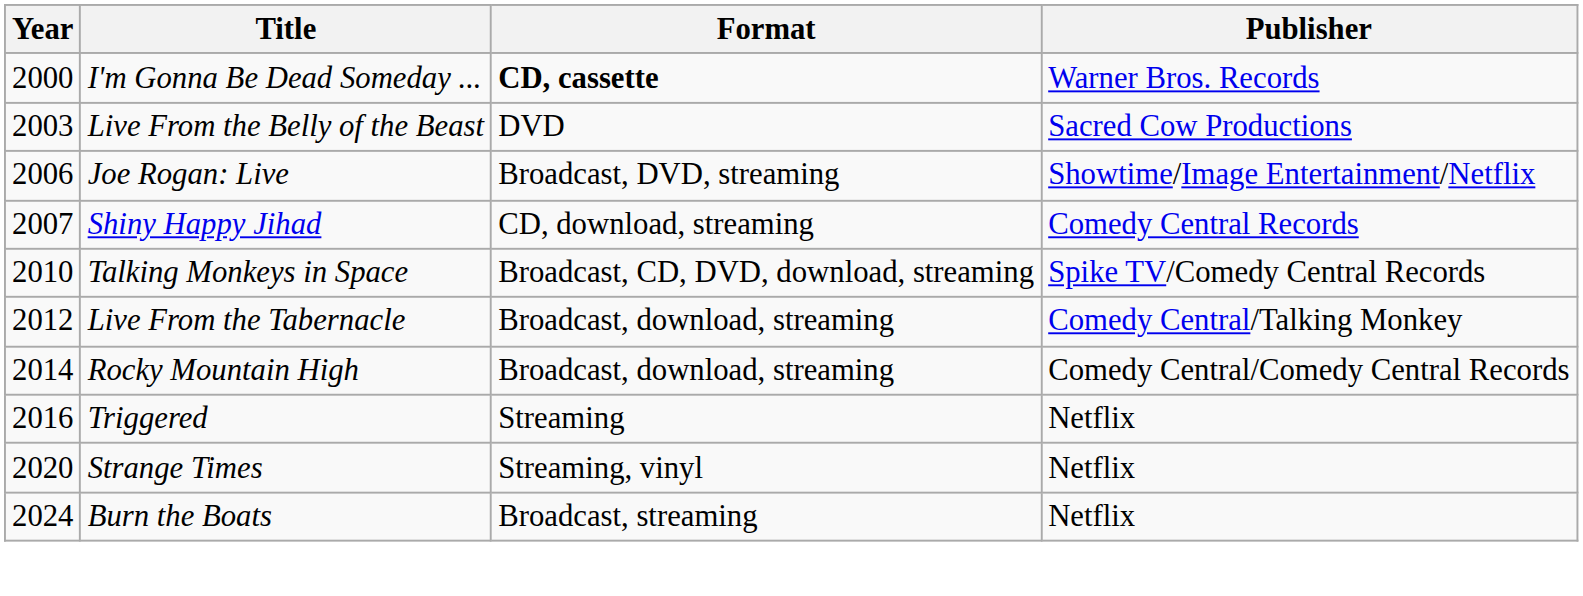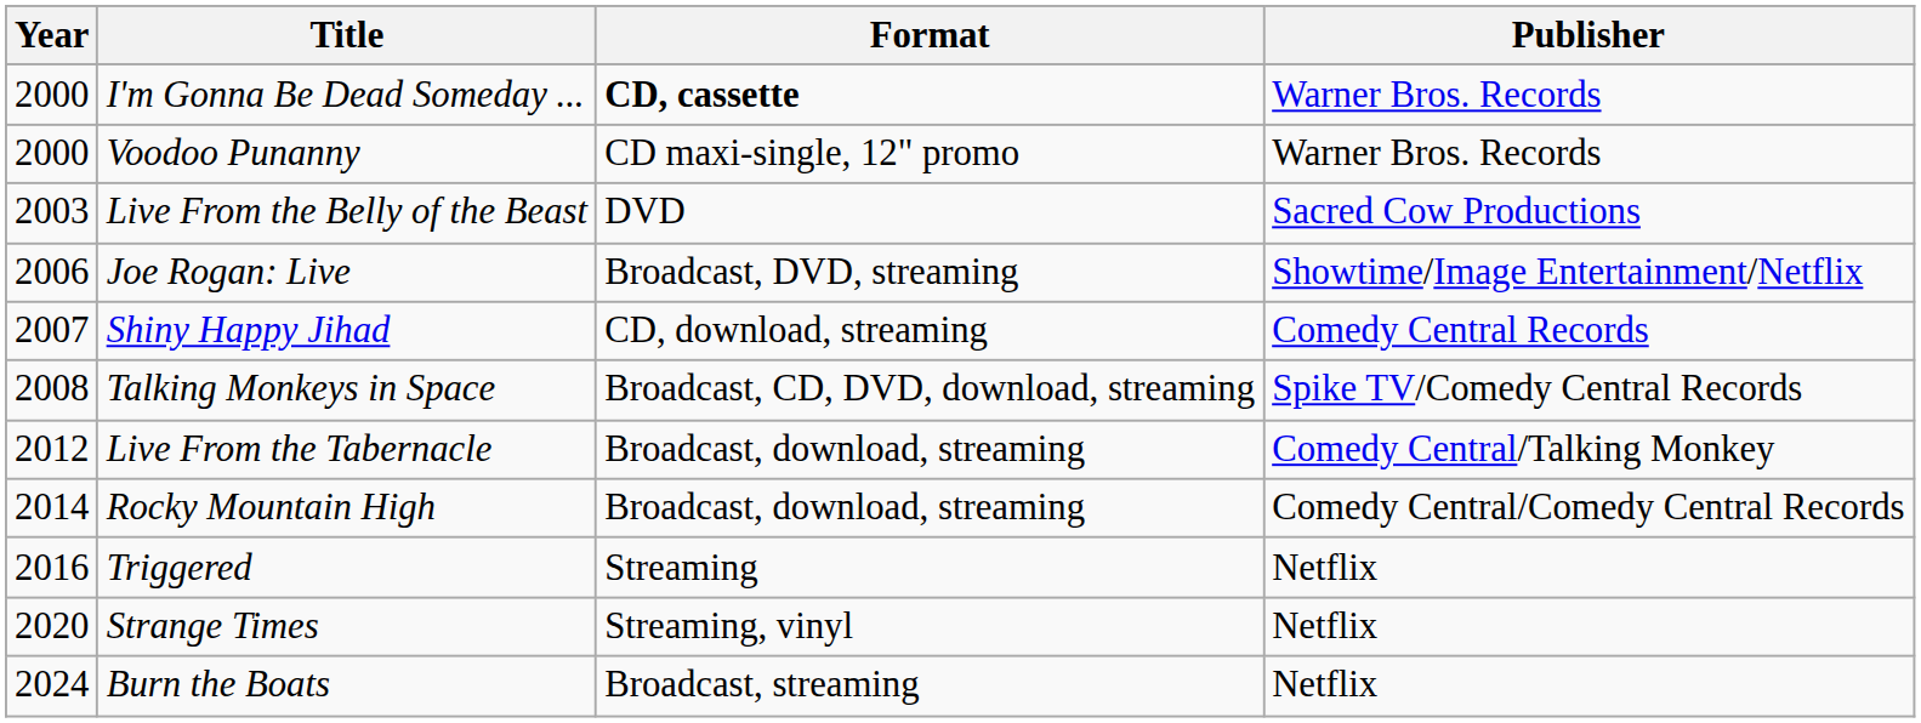 <table class="wikitable">
 <tr>
 <th>Year</th>
 <th>Title</th>
 <th>Format</th>
 <th>Publisher</th>
 </tr>
 <tr>
 <td>2000</td>
 <td><em>I'm Gonna Be Dead Someday ... </em></td>
 <td><strong>CD, cassette</strong></td>
 <td><a href='#'>Warner Bros. Records</a></td>
+</tr>
+<tr>
+<td>2000</td>
+<td><em>Voodoo Punanny</em></td>
+<td>CD maxi-single, 12" promo</td>
+<td>Warner Bros. Records</td>
 </tr>
 <tr>
 <td>2003</td>
 <td><em>Live From the Belly of the Beast</em></td>
 <td>DVD</td>
 <td><a href='#'>Sacred Cow Productions</a></td>
 </tr>
 <tr>
 <td>2006</td>
 <td><em>Joe Rogan: Live</em></td>
 <td>Broadcast, DVD, streaming</td>
 <td><a href='#'>Showtime</a>/<a href='#'>Image Entertainment</a>/<a href='#'>Netflix</a></td>
 </tr>
 <tr>
 <td>2007</td>
 <td><em><a href='#'>Shiny Happy Jihad</a></em></td>
 <td>CD, download, streaming</td>
 <td><a href='#'>Comedy Central Records</a></td>
 </tr>
 <tr>
-<td>2010</td>
+<td>2008</td>
 <td><em>Talking Monkeys in Space</em></td>
 <td>Broadcast, CD, DVD, download, streaming</td>
 <td><a href='#'>Spike TV</a>/Comedy Central Records</td>
 </tr>
 <tr>
 <td>2012</td>
 <td><em>Live From the Tabernacle</em></td>
 <td>Broadcast, download, streaming</td>
 <td><a href='#'>Comedy Central</a>/Talking Monkey</td>
 </tr>
 <tr>
 <td>2014</td>
 <td><em>Rocky Mountain High</em></td>
 <td>Broadcast, download, streaming</td>
 <td>Comedy Central/Comedy Central Records</td>
 </tr>
 <tr>
 <td>2016</td>
 <td><em>Triggered</em></td>
 <td>Streaming</td>
 <td>Netflix</td>
 </tr>
 <tr>
 <td>2020</td>
 <td><em>Strange Times</em></td>
 <td>Streaming, vinyl</td>
 <td>Netflix</td>
 </tr>
 <tr>
 <td>2024</td>
 <td><em>Burn the Boats</em></td>
 <td>Broadcast, streaming</td>
 <td>Netflix</td>
 </tr>
 </table>
